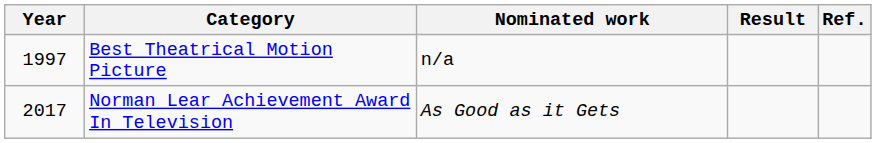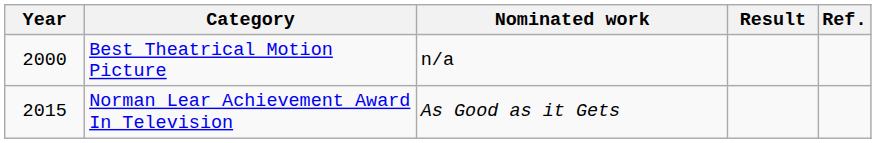 <table class=wikitable>
 <tr>
 <th scope="col" style="width:5em;">Year</th>
 <th scope="col" style="width:26em;">Category</th>
 <th scope="col" style="width:25em;">Nominated work</th>
 <th scope="col" style="width:5em;">Result</th>
 <th>Ref.</th>
 </tr>
 <tr>
-<td style="text-align:center;">1997</td>
+<td style="text-align:center;">2000</td>
 <td><a href='#'>Best Theatrical Motion Picture</a></td>
 <td>n/a</td>
 <td></td>
 <td></td>
 </tr>
 <tr>
-<td style="text-align:center;">2017</td>
+<td style="text-align:center;">2015</td>
 <td><a href='#'>Norman Lear Achievement Award In Television</a></td>
 <td><em>As Good as it Gets</em></td>
 <td></td>
 <td></td>
 </tr>
 </table>
